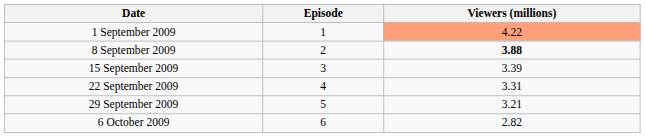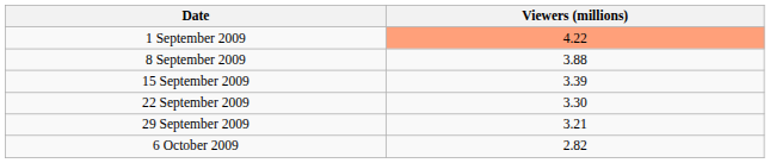 <table class="wikitable" style="font-size: 100%; width:100%; text-align: center">
 <tr>
 <th>Date</th>
-<th>Episode</th>
 <th>Viewers (millions)</th>
 </tr>
 <tr>
 <td>1 September 2009</td>
-<td>1</td>
 <td style="background: lightsalmon;">4.22</td>
 </tr>
 <tr>
 <td>8 September 2009</td>
-<td>2</td>
-<td><strong>3.88</strong></td>
+<td>3.88</td>
 </tr>
 <tr>
 <td>15 September 2009</td>
-<td>3</td>
 <td>3.39</td>
 </tr>
 <tr>
 <td>22 September 2009</td>
-<td>4</td>
-<td>3.31</td>
+<td>3.30</td>
 </tr>
 <tr>
 <td>29 September 2009</td>
-<td>5</td>
 <td>3.21</td>
 </tr>
 <tr>
 <td>6 October 2009</td>
-<td>6</td>
 <td>2.82</td>
 </tr>
 </table>
